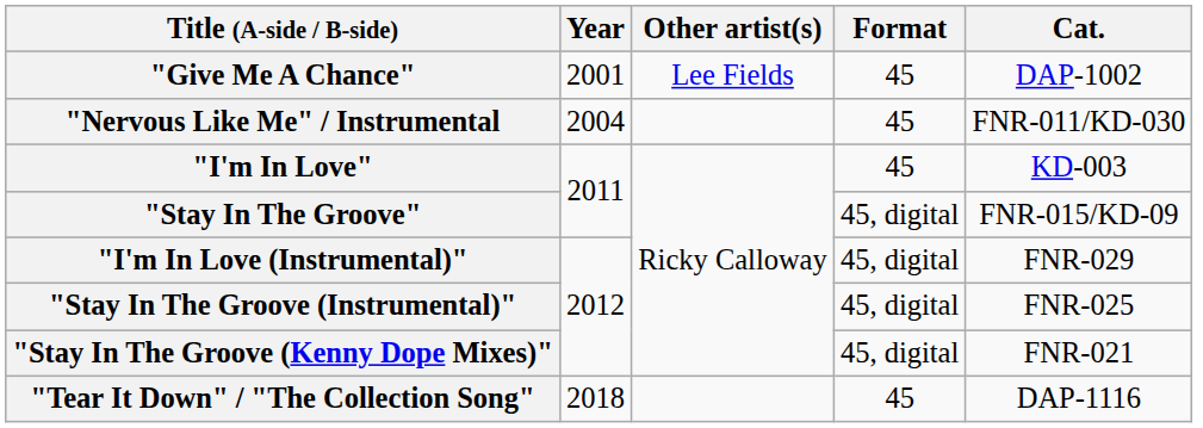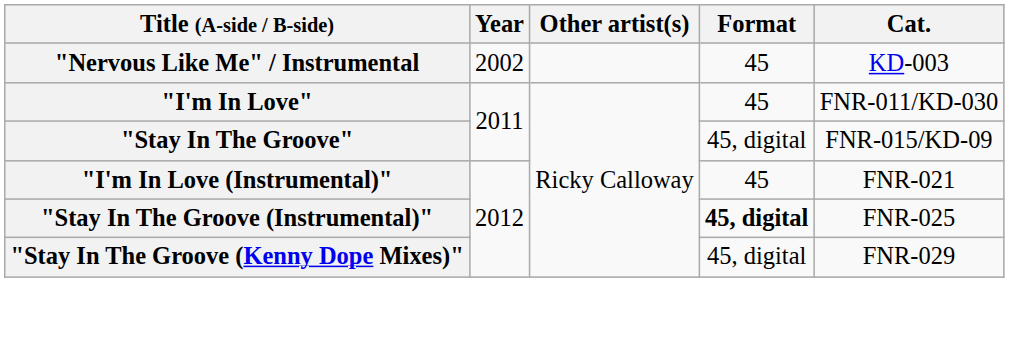 <table class="wikitable plainrowheaders" style="text-align:center;">
 <tr>
 <th scope="col">Title <small>(A-side / B-side)</small></th>
 <th scope="col">Year</th>
 <th>Other artist(s)</th>
 <th scope="col">Format</th>
 <th scope="col">Cat.</th>
 </tr>
 <tr>
-<th scope="row">"Give Me A Chance"</th>
-<td>2001</td>
-<td><a href='#'>Lee Fields</a></td>
-<td>45</td>
-<td><a href='#'>DAP</a>-1002</td>
-</tr>
-<tr>
 <th scope="row">"Nervous Like Me" / Instrumental</th>
-<td>2004</td>
+<td>2002</td>
 <td></td>
 <td>45</td>
-<td>FNR-011/KD-030</td>
+<td><a href='#'>KD</a>-003</td>
 </tr>
 <tr>
 <th scope="row">"I'm In Love"</th>
 <td rowspan="2">2011</td>
 <td rowspan="5">Ricky Calloway</td>
 <td>45</td>
-<td><a href='#'>KD</a>-003</td>
+<td>FNR-011/KD-030</td>
 </tr>
 <tr>
 <th scope="row">"Stay In The Groove"</th>
 <td>45, digital</td>
 <td>FNR-015/KD-09</td>
 </tr>
 <tr>
 <th scope="row">"I'm In Love (Instrumental)"</th>
 <td rowspan="3">2012</td>
-<td>45, digital</td>
-<td>FNR-029</td>
+<td>45</td>
+<td>FNR-021</td>
 </tr>
 <tr>
 <th scope="row">"Stay In The Groove (Instrumental)"</th>
-<td>45, digital</td>
+<td><strong>45, digital</strong></td>
 <td>FNR-025</td>
 </tr>
 <tr>
 <th scope="row">"Stay In The Groove (<a href='#'>Kenny Dope</a> Mixes)"</th>
 <td>45, digital</td>
-<td>FNR-021</td>
-</tr>
-<tr>
-<th scope="row">"Tear It Down" / "The Collection Song"</th>
-<td>2018</td>
-<td></td>
-<td>45</td>
-<td>DAP-1116</td>
+<td>FNR-029</td>
 </tr>
 </table>
